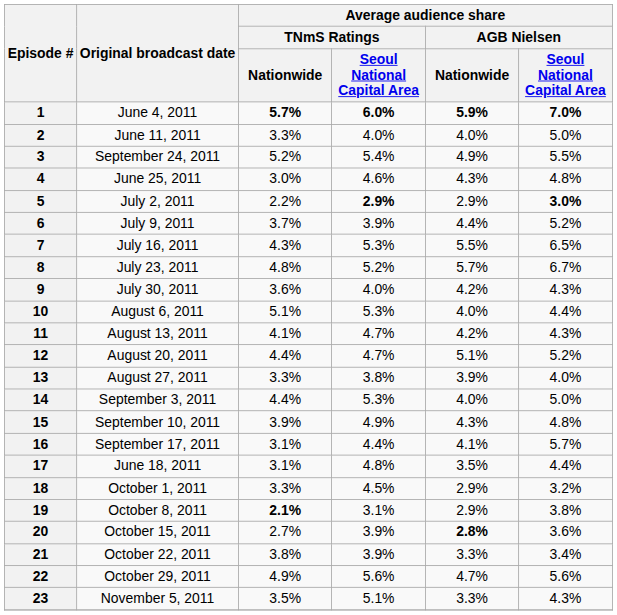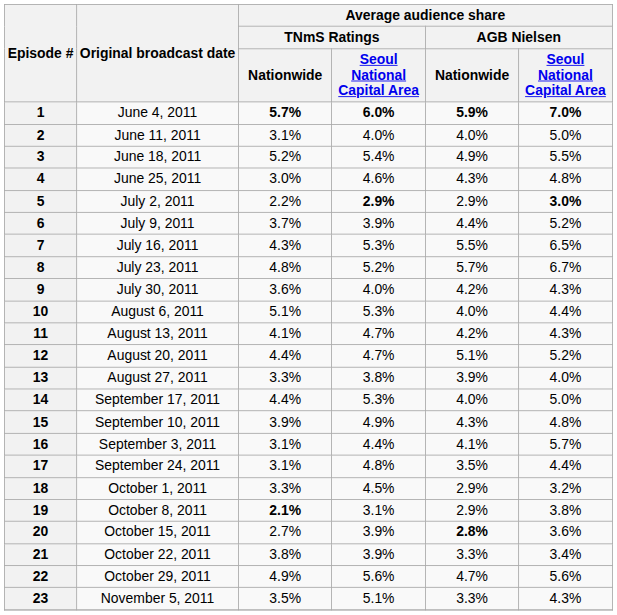 <table class=wikitable style="text-align:center">
 <tr>
 <th rowspan="3">Episode #</th>
 <th rowspan="3">Original broadcast date</th>
 <th colspan="4">Average audience share</th>
 </tr>
 <tr>
 <th colspan="2">TNmS Ratings</th>
 <th colspan="2">AGB Nielsen</th>
 </tr>
 <tr>
 <th width=100>Nationwide</th>
 <th width=100><a href='#'>Seoul National Capital Area</a></th>
 <th width=100>Nationwide</th>
 <th width=100><a href='#'>Seoul National Capital Area</a></th>
 </tr>
 <tr>
 <th>1</th>
 <td>June 4, 2011</td>
 <td><span><strong>5.7%</strong></span></td>
 <td><span><strong>6.0%</strong></span></td>
 <td><span><strong>5.9%</strong></span></td>
 <td><span><strong>7.0%</strong></span></td>
 </tr>
 <tr align=center>
 <th>2</th>
 <td>June 11, 2011</td>
-<td>3.3%</td>
+<td>3.1%</td>
 <td>4.0%</td>
 <td>4.0%</td>
 <td>5.0%</td>
 </tr>
 <tr align=center>
 <th>3</th>
-<td>September 24, 2011</td>
+<td>June 18, 2011</td>
 <td>5.2%</td>
 <td>5.4%</td>
 <td>4.9%</td>
 <td>5.5%</td>
 </tr>
 <tr align=center>
 <th>4</th>
 <td>June 25, 2011</td>
 <td>3.0%</td>
 <td>4.6%</td>
 <td>4.3%</td>
 <td>4.8%</td>
 </tr>
 <tr align=center>
 <th>5</th>
 <td>July 2, 2011</td>
 <td>2.2%</td>
 <td><span><strong>2.9%</strong></span></td>
 <td>2.9%</td>
 <td><span><strong>3.0%</strong></span></td>
 </tr>
 <tr align=center>
 <th>6</th>
 <td>July 9, 2011</td>
 <td>3.7%</td>
 <td>3.9%</td>
 <td>4.4%</td>
 <td>5.2%</td>
 </tr>
 <tr align=center>
 <th>7</th>
 <td>July 16, 2011</td>
 <td>4.3%</td>
 <td>5.3%</td>
 <td>5.5%</td>
 <td>6.5%</td>
 </tr>
 <tr align=center>
 <th>8</th>
 <td>July 23, 2011</td>
 <td>4.8%</td>
 <td>5.2%</td>
 <td>5.7%</td>
 <td>6.7%</td>
 </tr>
 <tr align=center>
 <th>9</th>
 <td>July 30, 2011</td>
 <td>3.6%</td>
 <td>4.0%</td>
 <td>4.2%</td>
 <td>4.3%</td>
 </tr>
 <tr align=center>
 <th>10</th>
 <td>August 6, 2011</td>
 <td>5.1%</td>
 <td>5.3%</td>
 <td>4.0%</td>
 <td>4.4%</td>
 </tr>
 <tr align=center>
 <th>11</th>
 <td>August 13, 2011</td>
 <td>4.1%</td>
 <td>4.7%</td>
 <td>4.2%</td>
 <td>4.3%</td>
 </tr>
 <tr align=center>
 <th>12</th>
 <td>August 20, 2011</td>
 <td>4.4%</td>
 <td>4.7%</td>
 <td>5.1%</td>
 <td>5.2%</td>
 </tr>
 <tr align=center>
 <th>13</th>
 <td>August 27, 2011</td>
 <td>3.3%</td>
 <td>3.8%</td>
 <td>3.9%</td>
 <td>4.0%</td>
 </tr>
 <tr align=center>
 <th>14</th>
-<td>September 3, 2011</td>
+<td>September 17, 2011</td>
 <td>4.4%</td>
 <td>5.3%</td>
 <td>4.0%</td>
 <td>5.0%</td>
 </tr>
 <tr align=center>
 <th>15</th>
 <td>September 10, 2011</td>
 <td>3.9%</td>
 <td>4.9%</td>
 <td>4.3%</td>
 <td>4.8%</td>
 </tr>
 <tr align=center>
 <th>16</th>
-<td>September 17, 2011</td>
+<td>September 3, 2011</td>
 <td>3.1%</td>
 <td>4.4%</td>
 <td>4.1%</td>
 <td>5.7%</td>
 </tr>
 <tr align=center>
 <th>17</th>
-<td>June 18, 2011</td>
+<td>September 24, 2011</td>
 <td>3.1%</td>
 <td>4.8%</td>
 <td>3.5%</td>
 <td>4.4%</td>
 </tr>
 <tr align=center>
 <th>18</th>
 <td>October 1, 2011</td>
 <td>3.3%</td>
 <td>4.5%</td>
 <td>2.9%</td>
 <td>3.2%</td>
 </tr>
 <tr align=center>
 <th>19</th>
 <td>October 8, 2011</td>
 <td><span><strong>2.1%</strong></span></td>
 <td>3.1%</td>
 <td>2.9%</td>
 <td>3.8%</td>
 </tr>
 <tr align=center>
 <th>20</th>
 <td>October 15, 2011</td>
 <td>2.7%</td>
 <td>3.9%</td>
 <td><span><strong>2.8%</strong></span></td>
 <td>3.6%</td>
 </tr>
 <tr align=center>
 <th>21</th>
 <td>October 22, 2011</td>
 <td>3.8%</td>
 <td>3.9%</td>
 <td>3.3%</td>
 <td>3.4%</td>
 </tr>
 <tr align=center>
 <th>22</th>
 <td>October 29, 2011</td>
 <td>4.9%</td>
 <td>5.6%</td>
 <td>4.7%</td>
 <td>5.6%</td>
 </tr>
 <tr align=center>
 <th>23</th>
 <td>November 5, 2011</td>
 <td>3.5%</td>
 <td>5.1%</td>
 <td>3.3%</td>
 <td>4.3%</td>
 </tr>
 <tr align=center>
 </tr>
 </table>
